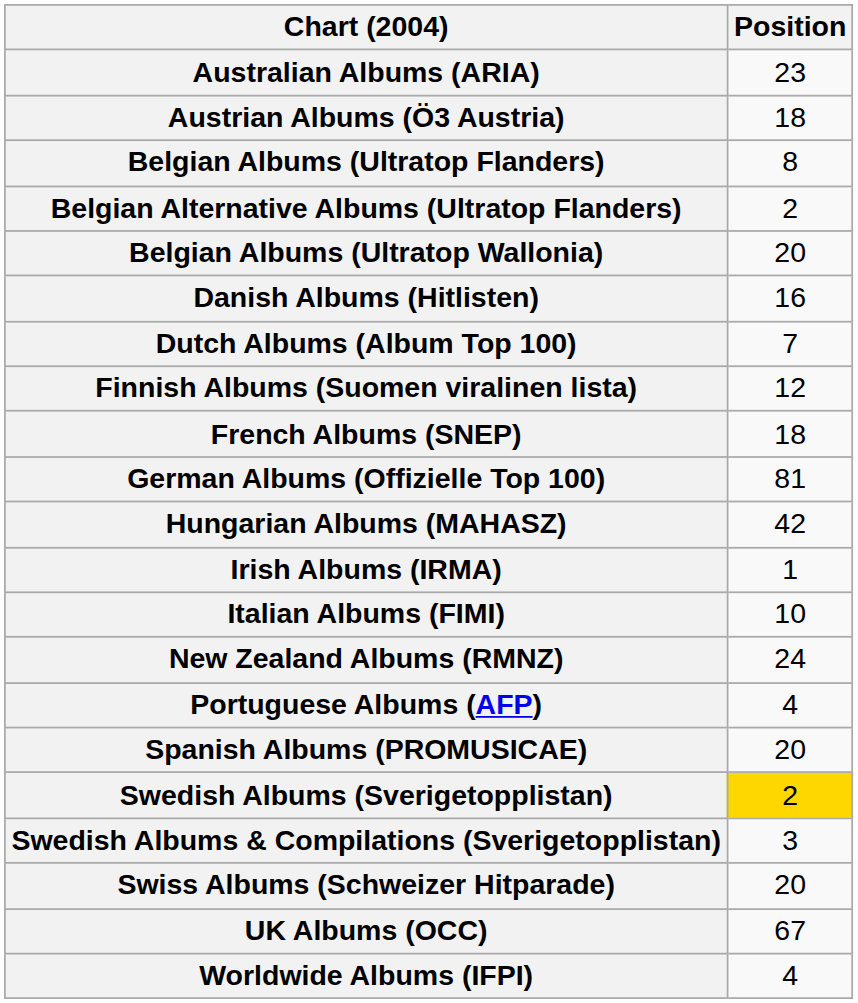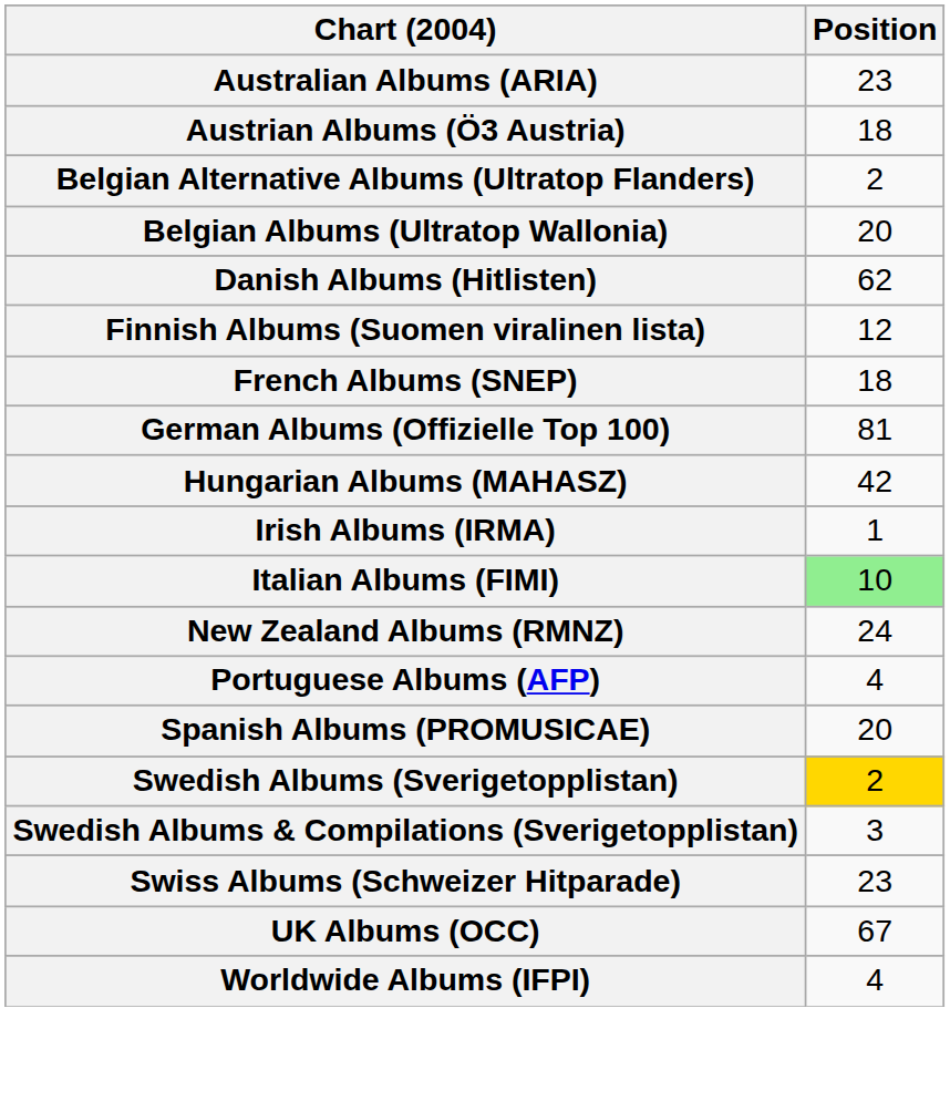 <table class="wikitable plainrowheaders sortable" style="text-align:center;">
 <tr>
 <th>Chart (2004)</th>
 <th>Position</th>
 </tr>
 <tr>
 <th scope="row">Australian Albums (ARIA)</th>
 <td>23</td>
 </tr>
 <tr>
 <th scope="row">Austrian Albums (Ö3 Austria)</th>
 <td>18</td>
 </tr>
 <tr>
-<th scope="row">Belgian Albums (Ultratop Flanders)</th>
-<td>8</td>
-</tr>
-<tr>
 <th scope="row">Belgian Alternative Albums (Ultratop Flanders)</th>
 <td>2</td>
 </tr>
 <tr>
 <th scope="row">Belgian Albums (Ultratop Wallonia)</th>
 <td>20</td>
 </tr>
 <tr>
 <th scope="row">Danish Albums (Hitlisten)</th>
-<td>16</td>
-</tr>
-<tr>
-<th scope="row">Dutch Albums (Album Top 100)</th>
-<td>7</td>
+<td>62</td>
 </tr>
 <tr>
 <th scope="row">Finnish Albums (Suomen viralinen lista)</th>
 <td>12</td>
 </tr>
 <tr>
 <th scope="row">French Albums (SNEP)</th>
 <td>18</td>
 </tr>
 <tr>
 <th scope="row">German Albums (Offizielle Top 100)</th>
 <td>81</td>
 </tr>
 <tr>
 <th scope="row">Hungarian Albums (MAHASZ)</th>
 <td>42</td>
 </tr>
 <tr>
 <th scope="row">Irish Albums (IRMA)</th>
 <td>1</td>
 </tr>
 <tr>
 <th scope="row">Italian Albums (FIMI)</th>
-<td>10</td>
+<td style="background: lightgreen;">10</td>
 </tr>
 <tr>
 <th scope="row">New Zealand Albums (RMNZ)</th>
 <td>24</td>
 </tr>
 <tr>
 <th scope="row">Portuguese Albums (<a href='#'>AFP</a>)</th>
 <td>4</td>
 </tr>
 <tr>
 <th scope="row">Spanish Albums (PROMUSICAE)</th>
 <td>20</td>
 </tr>
 <tr>
 <th scope="row">Swedish Albums (Sverigetopplistan)</th>
 <td style="background: gold;">2</td>
 </tr>
 <tr>
 <th scope="row">Swedish Albums & Compilations (Sverigetopplistan)</th>
 <td>3</td>
 </tr>
 <tr>
 <th scope="row">Swiss Albums (Schweizer Hitparade)</th>
-<td>20</td>
+<td>23</td>
 </tr>
 <tr>
 <th scope="row">UK Albums (OCC)</th>
 <td>67</td>
 </tr>
 <tr>
 <th scope="row">Worldwide Albums (IFPI)</th>
 <td>4</td>
 </tr>
 </table>
